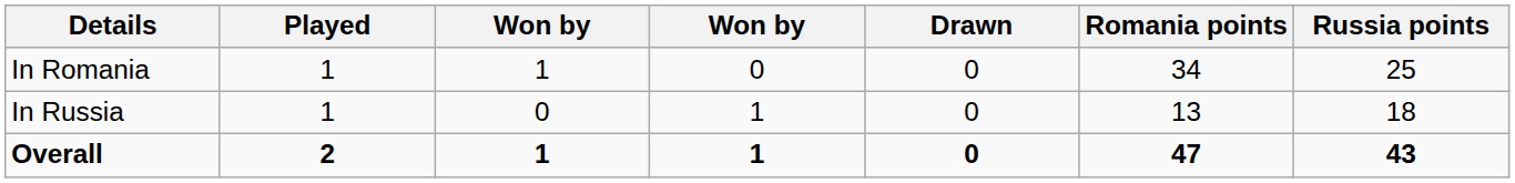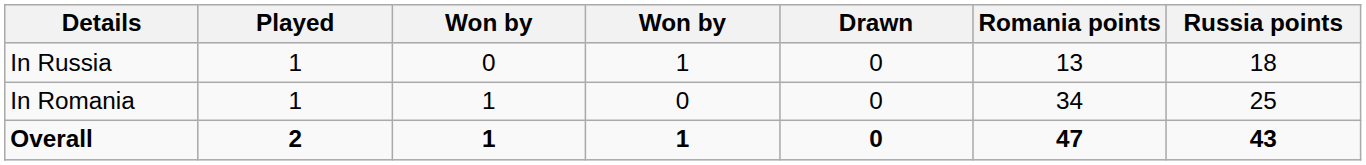 <table class="wikitable" style="text-align:center">
 <tr>
 <th width="120">Details</th>
 <th width="120">Played</th>
 <th width="120">Won by<br></th>
 <th width="120">Won by<br></th>
 <th width="120">Drawn</th>
 <th width="120">Romania points</th>
 <th width="120">Russia points</th>
 </tr>
 <tr>
+<td align=left>In Russia</td>
+<td>1</td>
+<td>0</td>
+<td>1</td>
+<td>0</td>
+<td>13</td>
+<td>18</td>
+</tr>
+<tr>
 <td align=left>In Romania</td>
 <td>1</td>
 <td>1</td>
 <td>0</td>
 <td>0</td>
 <td>34</td>
 <td>25</td>
-</tr>
-<tr>
-<td align=left>In Russia</td>
-<td>1</td>
-<td>0</td>
-<td>1</td>
-<td>0</td>
-<td>13</td>
-<td>18</td>
 </tr>
 <tr>
 <td align=left><strong>Overall</strong></td>
 <td><strong>2</strong></td>
 <td><strong>1</strong></td>
 <td><strong>1</strong></td>
 <td><strong>0</strong></td>
 <td><strong>47</strong></td>
 <td><strong>43</strong></td>
 </tr>
 </table>
